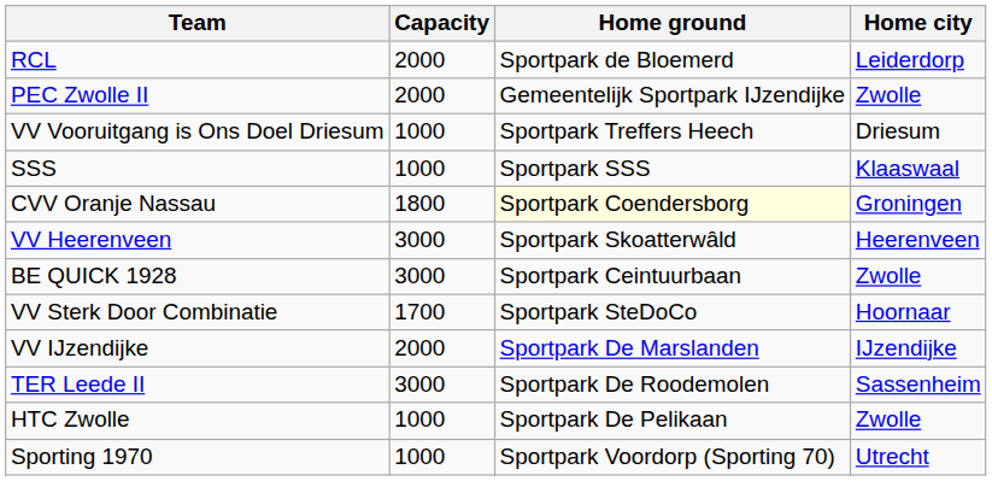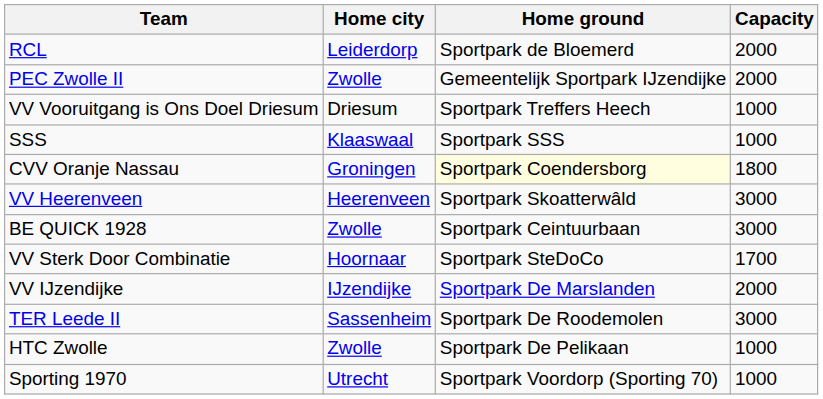 <table class="wikitable sortable">
 <tr>
 <th>Team</th>
+<th>Home city</th>
+<th>Home ground</th>
 <th>Capacity</th>
-<th>Home ground</th>
-<th>Home city</th>
 </tr>
 <tr>
 <td><a href='#'>RCL</a></td>
+<td><a href='#'>Leiderdorp</a></td>
+<td>Sportpark de Bloemerd</td>
 <td>2000</td>
-<td>Sportpark de Bloemerd</td>
-<td><a href='#'>Leiderdorp</a></td>
 </tr>
 <tr>
 <td><a href='#'>PEC Zwolle II</a></td>
+<td><a href='#'>Zwolle</a></td>
+<td>Gemeentelijk Sportpark IJzendijke</td>
 <td>2000</td>
-<td>Gemeentelijk Sportpark IJzendijke</td>
-<td><a href='#'>Zwolle</a></td>
 </tr>
 <tr>
 <td>VV Vooruitgang is Ons Doel Driesum</td>
+<td>Driesum</td>
+<td>Sportpark Treffers Heech</td>
 <td>1000</td>
-<td>Sportpark Treffers Heech</td>
-<td>Driesum</td>
 </tr>
 <tr>
 <td>SSS</td>
+<td><a href='#'>Klaaswaal</a></td>
+<td>Sportpark SSS</td>
 <td>1000</td>
-<td>Sportpark SSS</td>
-<td><a href='#'>Klaaswaal</a></td>
 </tr>
 <tr>
 <td>CVV Oranje Nassau</td>
+<td><a href='#'>Groningen</a></td>
+<td style="background: lightyellow;">Sportpark Coendersborg</td>
 <td>1800</td>
-<td style="background: lightyellow;">Sportpark Coendersborg</td>
-<td><a href='#'>Groningen</a></td>
 </tr>
 <tr>
 <td><a href='#'>VV Heerenveen</a></td>
+<td><a href='#'>Heerenveen</a></td>
+<td>Sportpark Skoatterwâld</td>
 <td>3000</td>
-<td>Sportpark Skoatterwâld</td>
-<td><a href='#'>Heerenveen</a></td>
 </tr>
 <tr>
 <td>BE QUICK 1928</td>
+<td><a href='#'>Zwolle</a></td>
+<td>Sportpark Ceintuurbaan</td>
 <td>3000</td>
-<td>Sportpark Ceintuurbaan</td>
-<td><a href='#'>Zwolle</a></td>
 </tr>
 <tr>
 <td>VV Sterk Door Combinatie</td>
+<td><a href='#'>Hoornaar</a></td>
+<td>Sportpark SteDoCo</td>
 <td>1700</td>
-<td>Sportpark SteDoCo</td>
-<td><a href='#'>Hoornaar</a></td>
 </tr>
 <tr>
 <td>VV IJzendijke</td>
+<td><a href='#'>IJzendijke</a></td>
+<td><a href='#'>Sportpark De Marslanden</a></td>
 <td>2000</td>
-<td><a href='#'>Sportpark De Marslanden</a></td>
-<td><a href='#'>IJzendijke</a></td>
 </tr>
 <tr>
 <td><a href='#'>TER Leede II</a></td>
+<td><a href='#'>Sassenheim</a></td>
+<td>Sportpark De Roodemolen</td>
 <td>3000</td>
-<td>Sportpark De Roodemolen</td>
-<td><a href='#'>Sassenheim</a></td>
 </tr>
 <tr>
 <td>HTC Zwolle</td>
+<td><a href='#'>Zwolle</a></td>
+<td>Sportpark De Pelikaan</td>
 <td>1000</td>
-<td>Sportpark De Pelikaan</td>
-<td><a href='#'>Zwolle</a></td>
 </tr>
 <tr>
 <td>Sporting 1970</td>
+<td><a href='#'>Utrecht</a></td>
+<td>Sportpark Voordorp (Sporting 70)</td>
 <td>1000</td>
-<td>Sportpark Voordorp (Sporting 70)</td>
-<td><a href='#'>Utrecht</a></td>
 </tr>
 </table>
